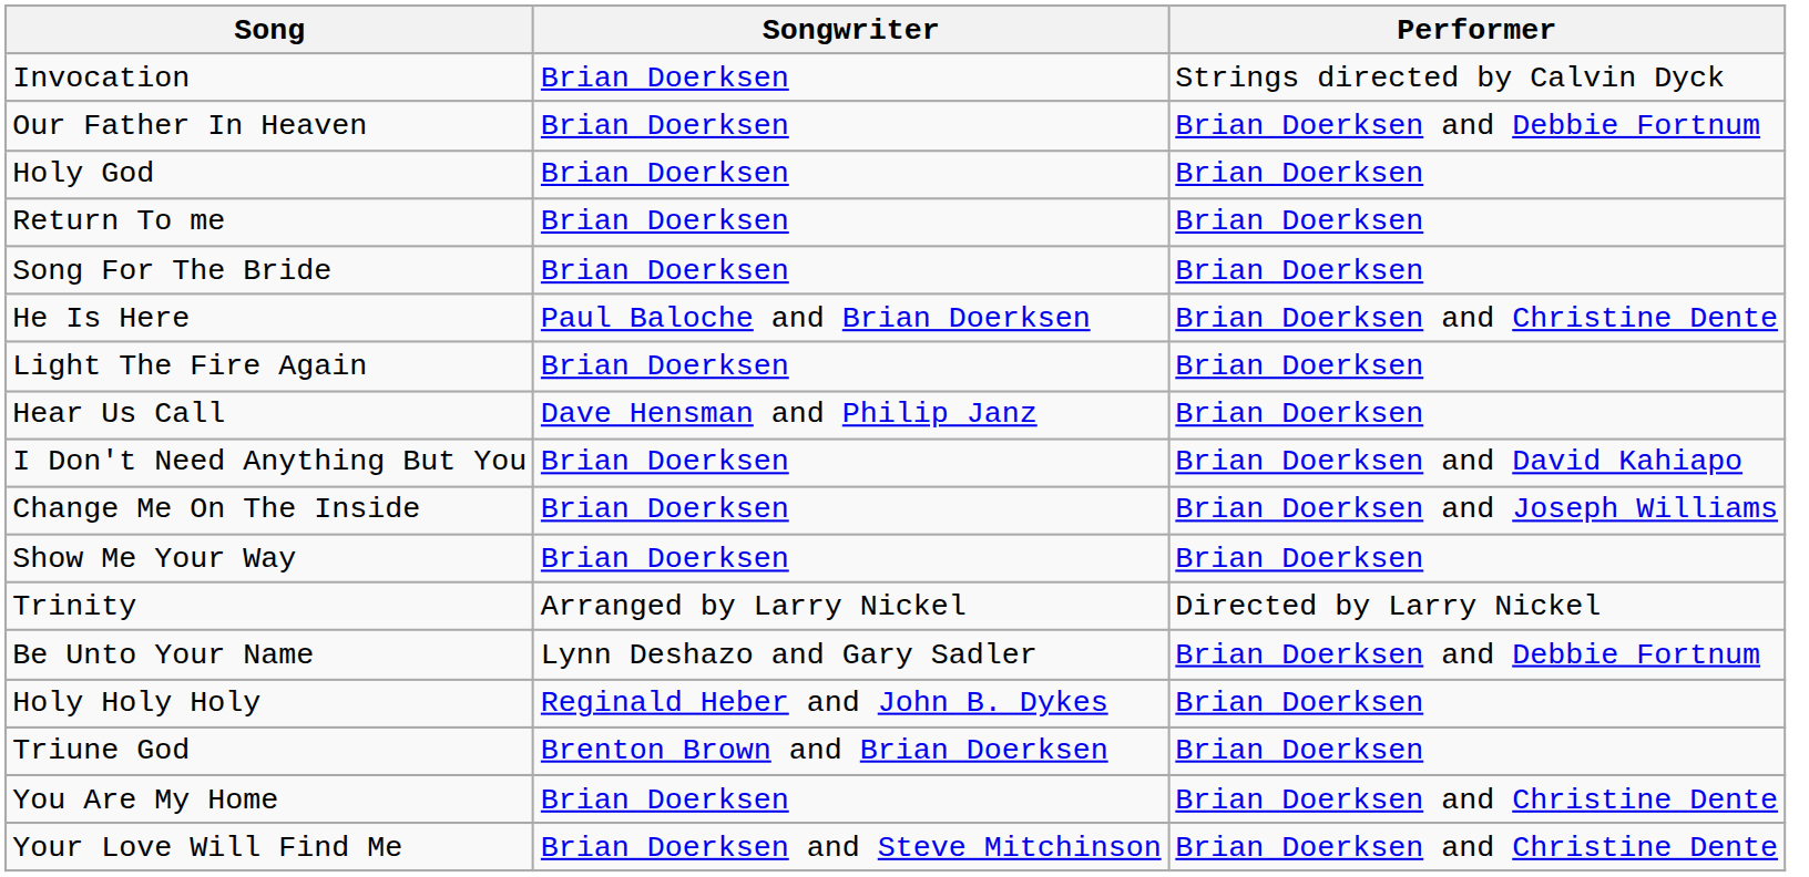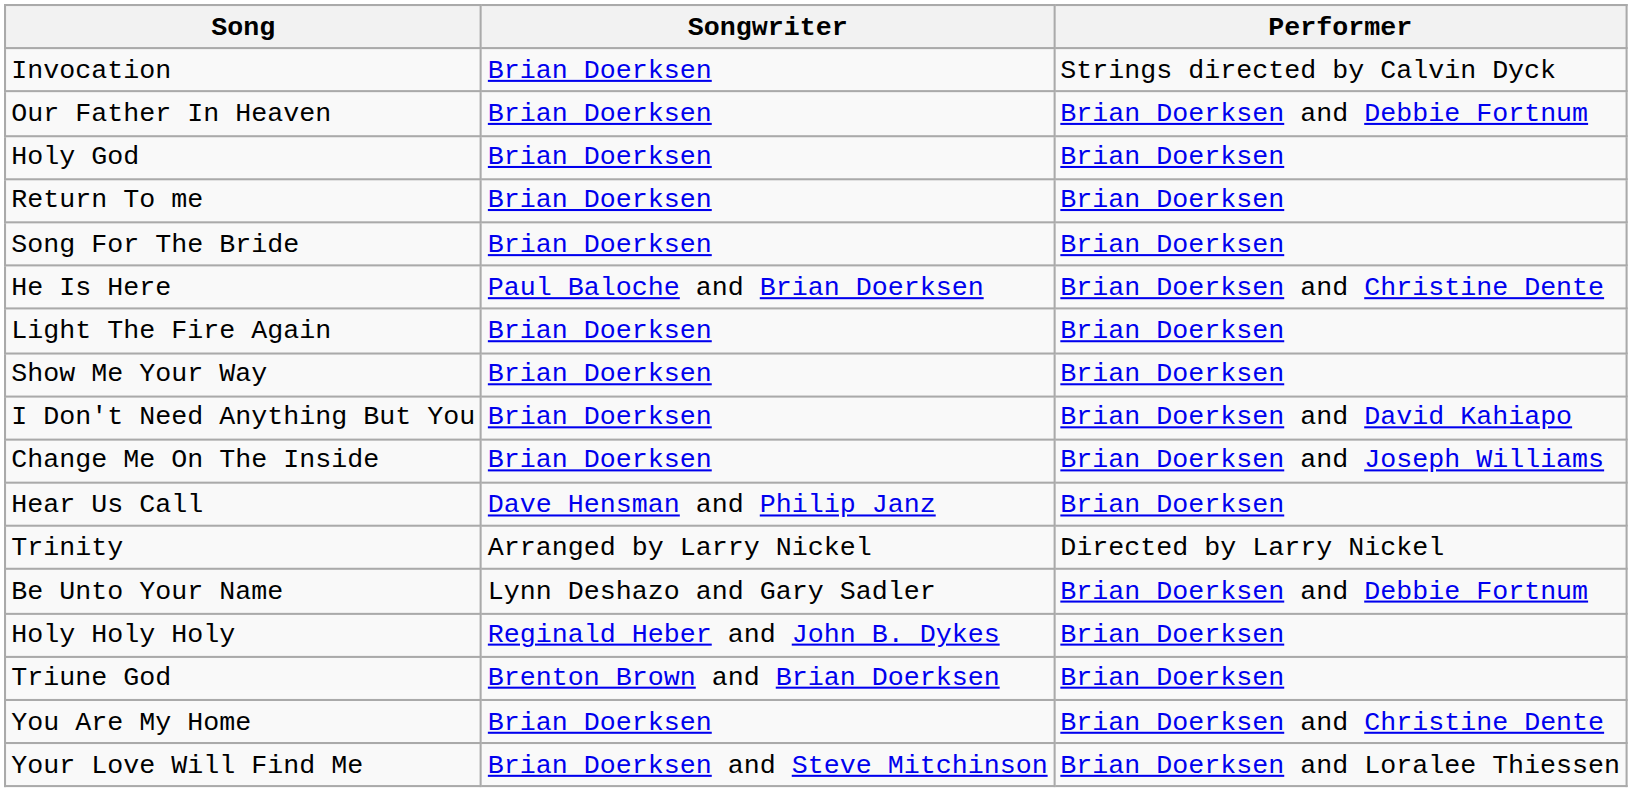 <table class="wikitable">
 <tr>
 <th>Song</th>
 <th>Songwriter</th>
 <th>Performer</th>
 </tr>
 <tr>
 <td>Invocation</td>
 <td><a href='#'>Brian Doerksen</a></td>
 <td>Strings directed by Calvin Dyck</td>
 </tr>
 <tr>
 <td>Our Father In Heaven</td>
 <td><a href='#'>Brian Doerksen</a></td>
 <td><a href='#'>Brian Doerksen</a> and <a href='#'>Debbie Fortnum</a></td>
 </tr>
 <tr>
 <td>Holy God</td>
 <td><a href='#'>Brian Doerksen</a></td>
 <td><a href='#'>Brian Doerksen</a></td>
 </tr>
 <tr>
 <td>Return To me</td>
 <td><a href='#'>Brian Doerksen</a></td>
 <td><a href='#'>Brian Doerksen</a></td>
 </tr>
 <tr>
 <td>Song For The Bride</td>
 <td><a href='#'>Brian Doerksen</a></td>
 <td><a href='#'>Brian Doerksen</a></td>
 </tr>
 <tr>
 <td>He Is Here</td>
 <td><a href='#'>Paul Baloche</a> and <a href='#'>Brian Doerksen</a></td>
 <td><a href='#'>Brian Doerksen</a> and <a href='#'>Christine Dente</a></td>
 </tr>
 <tr>
 <td>Light The Fire Again</td>
 <td><a href='#'>Brian Doerksen</a></td>
 <td><a href='#'>Brian Doerksen</a></td>
 </tr>
 <tr>
-<td>Hear Us Call</td>
-<td><a href='#'>Dave Hensman</a> and <a href='#'>Philip Janz</a></td>
+<td>Show Me Your Way</td>
+<td><a href='#'>Brian Doerksen</a></td>
 <td><a href='#'>Brian Doerksen</a></td>
 </tr>
 <tr>
 <td>I Don't Need Anything But You</td>
 <td><a href='#'>Brian Doerksen</a></td>
 <td><a href='#'>Brian Doerksen</a> and <a href='#'>David Kahiapo</a></td>
 </tr>
 <tr>
 <td>Change Me On The Inside</td>
 <td><a href='#'>Brian Doerksen</a></td>
 <td><a href='#'>Brian Doerksen</a> and <a href='#'>Joseph Williams</a></td>
 </tr>
 <tr>
-<td>Show Me Your Way</td>
-<td><a href='#'>Brian Doerksen</a></td>
+<td>Hear Us Call</td>
+<td><a href='#'>Dave Hensman</a> and <a href='#'>Philip Janz</a></td>
 <td><a href='#'>Brian Doerksen</a></td>
 </tr>
 <tr>
 <td>Trinity</td>
 <td>Arranged by Larry Nickel</td>
 <td>Directed by Larry Nickel</td>
 </tr>
 <tr>
 <td>Be Unto Your Name</td>
 <td>Lynn Deshazo and Gary Sadler</td>
 <td><a href='#'>Brian Doerksen</a> and <a href='#'>Debbie Fortnum</a></td>
 </tr>
 <tr>
 <td>Holy Holy Holy</td>
 <td><a href='#'>Reginald Heber</a> and <a href='#'>John B. Dykes</a></td>
 <td><a href='#'>Brian Doerksen</a></td>
 </tr>
 <tr>
 <td>Triune God</td>
 <td><a href='#'>Brenton Brown</a> and <a href='#'>Brian Doerksen</a></td>
 <td><a href='#'>Brian Doerksen</a></td>
 </tr>
 <tr>
 <td>You Are My Home</td>
 <td><a href='#'>Brian Doerksen</a></td>
 <td><a href='#'>Brian Doerksen</a> and <a href='#'>Christine Dente</a></td>
 </tr>
 <tr>
 <td>Your Love Will Find Me</td>
 <td><a href='#'>Brian Doerksen</a> and <a href='#'>Steve Mitchinson</a></td>
-<td><a href='#'>Brian Doerksen</a> and <a href='#'>Christine Dente</a></td>
+<td><a href='#'>Brian Doerksen</a> and Loralee Thiessen</td>
 </tr>
 </table>
